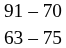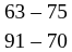 <table style="text-align:center">
 <tr>
 <th width=200></th>
 <th width=100></th>
 <th width=200></th>
 </tr>
 <tr>
 <td align=right></td>
-<td>91 – 70</td>
+<td>63 – 75</td>
 <td align=left></td>
 </tr>
 <tr>
 <td align=right></td>
-<td>63 – 75</td>
+<td>91 – 70</td>
 <td align=left></td>
 </tr>
 </table>
